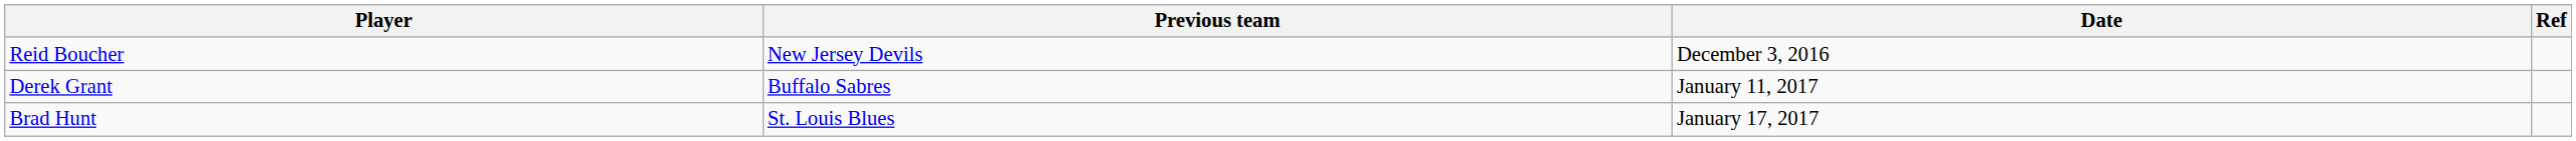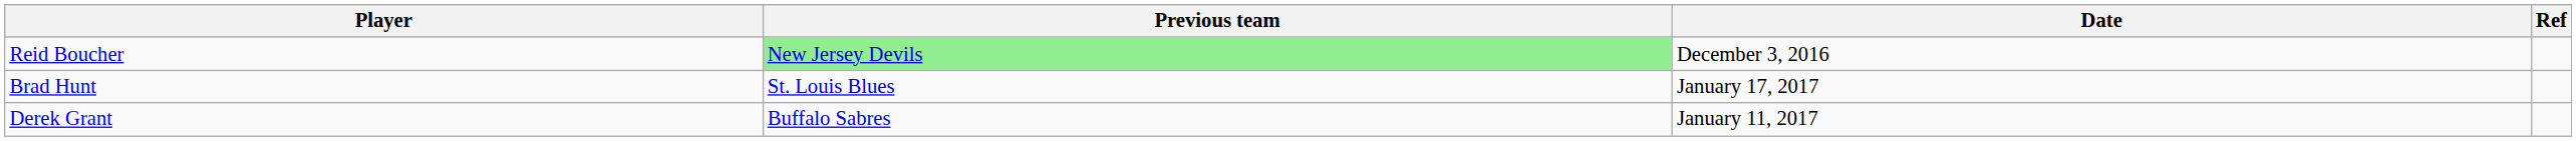 <table class="wikitable" style="width:100%;">
 <tr style="background:#ddd;">
 <th style="width:30%;">Player</th>
 <th style="width:36%;">Previous team</th>
 <th style="width:34%;">Date</th>
 <th style="width:32%;">Ref</th>
 </tr>
 <tr>
 <td><a href='#'>Reid Boucher</a></td>
-<td><a href='#'>New Jersey Devils</a></td>
+<td style="background: lightgreen;"><a href='#'>New Jersey Devils</a></td>
 <td>December 3, 2016</td>
+<td></td>
+</tr>
+<tr>
+<td><a href='#'>Brad Hunt</a></td>
+<td><a href='#'>St. Louis Blues</a></td>
+<td>January 17, 2017</td>
 <td></td>
 </tr>
 <tr>
 <td><a href='#'>Derek Grant</a></td>
 <td><a href='#'>Buffalo Sabres</a></td>
 <td>January 11, 2017</td>
 <td></td>
 </tr>
-<tr>
-<td><a href='#'>Brad Hunt</a></td>
-<td><a href='#'>St. Louis Blues</a></td>
-<td>January 17, 2017</td>
-<td></td>
-</tr>
 </table>
